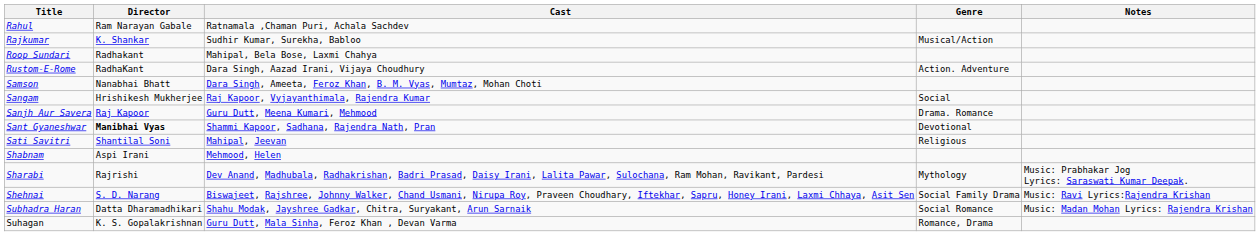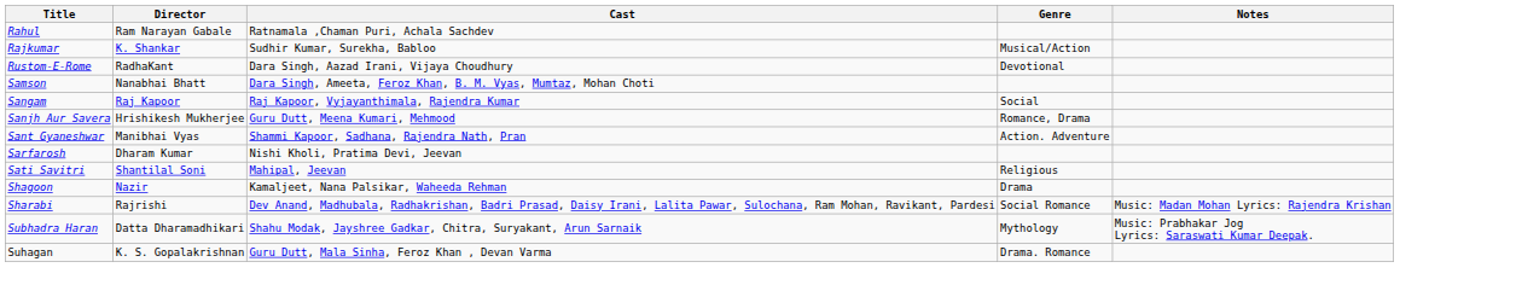 <table class="wikitable sortable">
 <tr>
 <th>Title</th>
 <th>Director</th>
 <th>Cast</th>
 <th>Genre</th>
 <th>Notes</th>
 </tr>
 <tr>
 <td><em><a href='#'>Rahul</a></em></td>
 <td>Ram Narayan Gabale</td>
 <td>Ratnamala ,Chaman Puri, Achala Sachdev</td>
 <td></td>
 <td></td>
 </tr>
 <tr>
 <td><em><a href='#'>Rajkumar</a></em></td>
 <td><a href='#'>K. Shankar</a></td>
 <td>Sudhir Kumar, Surekha, Babloo</td>
 <td>Musical/Action</td>
 <td></td>
 </tr>
 <tr>
-<td><em><a href='#'>Roop Sundari</a></em></td>
-<td>Radhakant</td>
-<td>Mahipal, Bela Bose, Laxmi Chahya</td>
-<td></td>
-<td></td>
-</tr>
-<tr>
 <td><em><a href='#'>Rustom-E-Rome</a></em></td>
 <td>RadhaKant</td>
 <td>Dara Singh,  Aazad Irani,  Vijaya Choudhury</td>
-<td>Action. Adventure</td>
+<td>Devotional</td>
 <td></td>
 </tr>
 <tr>
 <td><em><a href='#'>Samson</a></em></td>
 <td>Nanabhai Bhatt</td>
 <td><a href='#'>Dara Singh</a>, Ameeta, <a href='#'>Feroz Khan</a>, <a href='#'>B. M. Vyas</a>, <a href='#'>Mumtaz</a>, Mohan Choti</td>
 <td></td>
 <td></td>
 </tr>
 <tr>
 <td><em><a href='#'>Sangam</a></em></td>
-<td>Hrishikesh Mukherjee</td>
+<td><a href='#'>Raj Kapoor</a></td>
 <td><a href='#'>Raj Kapoor</a>, <a href='#'>Vyjayanthimala</a>, <a href='#'>Rajendra Kumar</a></td>
 <td>Social</td>
 <td></td>
 </tr>
 <tr>
 <td><em><a href='#'>Sanjh Aur Savera</a></em></td>
-<td><a href='#'>Raj Kapoor</a></td>
+<td>Hrishikesh Mukherjee</td>
 <td><a href='#'>Guru Dutt</a>, <a href='#'>Meena Kumari</a>, <a href='#'>Mehmood</a></td>
-<td>Drama. Romance</td>
+<td>Romance, Drama</td>
 <td></td>
 </tr>
 <tr>
 <td><em><a href='#'>Sant Gyaneshwar</a></em></td>
-<td><strong>Manibhai Vyas</strong></td>
+<td>Manibhai Vyas</td>
 <td><a href='#'>Shammi Kapoor</a>, <a href='#'>Sadhana</a>, <a href='#'>Rajendra Nath</a>, <a href='#'>Pran</a></td>
-<td>Devotional</td>
+<td>Action. Adventure</td>
+<td></td>
+</tr>
+<tr>
+<td><em><a href='#'>Sarfarosh</a></em></td>
+<td>Dharam Kumar</td>
+<td>Nishi Kholi,  Pratima Devi, Jeevan</td>
+<td></td>
 <td></td>
 </tr>
 <tr>
 <td><em><a href='#'>Sati Savitri</a></em></td>
 <td><a href='#'>Shantilal Soni</a></td>
 <td><a href='#'>Mahipal</a>, <a href='#'>Jeevan</a></td>
 <td>Religious</td>
 <td></td>
 </tr>
 <tr>
-<td><em><a href='#'>Shabnam</a></em></td>
-<td>Aspi Irani</td>
-<td><a href='#'>Mehmood</a>, <a href='#'>Helen</a></td>
-<td></td>
+<td><em><a href='#'>Shagoon</a></em></td>
+<td><a href='#'>Nazir</a></td>
+<td>Kamaljeet,  Nana Palsikar,   <a href='#'>Waheeda Rehman</a></td>
+<td>Drama</td>
 <td></td>
 </tr>
 <tr>
 <td><em><a href='#'>Sharabi</a></em></td>
 <td>Rajrishi</td>
 <td><a href='#'>Dev Anand</a>, <a href='#'>Madhubala</a>, <a href='#'>Radhakrishan</a>, <a href='#'>Badri Prasad</a>, <a href='#'>Daisy Irani</a>, <a href='#'>Lalita Pawar</a>, <a href='#'>Sulochana</a>, Ram Mohan, Ravikant, Pardesi</td>
-<td>Mythology</td>
-<td>Music: Prabhakar Jog<br>Lyrics: <a href='#'>Saraswati Kumar Deepak</a>.</td>
-</tr>
-<tr>
-<td><em><a href='#'>Shehnai</a></em></td>
-<td><a href='#'>S. D. Narang</a></td>
-<td><a href='#'>Biswajeet</a>, <a href='#'>Rajshree</a>, <a href='#'>Johnny Walker</a>, <a href='#'>Chand Usmani</a>, <a href='#'>Nirupa Roy</a>, Praveen Choudhary, <a href='#'>Iftekhar</a>, <a href='#'>Sapru</a>, <a href='#'>Honey Irani</a>, <a href='#'>Laxmi Chhaya</a>, <a href='#'>Asit Sen</a></td>
-<td>Social Family Drama</td>
-<td>Music: <a href='#'>Ravi</a> Lyrics:<a href='#'>Rajendra Krishan</a></td>
+<td>Social Romance</td>
+<td>Music: <a href='#'>Madan Mohan</a> Lyrics: <a href='#'>Rajendra Krishan</a></td>
 </tr>
 <tr>
 <td><em><a href='#'>Subhadra Haran</a></em></td>
 <td>Datta Dharamadhikari</td>
 <td><a href='#'>Shahu Modak</a>, <a href='#'>Jayshree Gadkar</a>, Chitra, Suryakant, <a href='#'>Arun Sarnaik</a></td>
-<td>Social Romance</td>
-<td>Music: <a href='#'>Madan Mohan</a> Lyrics: <a href='#'>Rajendra Krishan</a></td>
+<td>Mythology</td>
+<td>Music: Prabhakar Jog<br>Lyrics: <a href='#'>Saraswati Kumar Deepak</a>.</td>
 </tr>
 <tr>
 <td>Suhagan</td>
 <td>K. S. Gopalakrishnan</td>
 <td><a href='#'>Guru Dutt</a>, <a href='#'>Mala Sinha</a>, Feroz Khan , Devan Varma</td>
-<td>Romance, Drama</td>
+<td>Drama. Romance</td>
 <td></td>
 </tr>
 </table>
